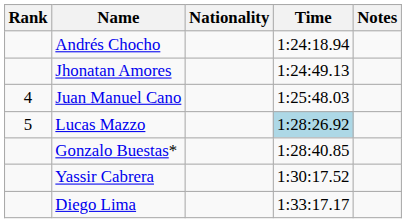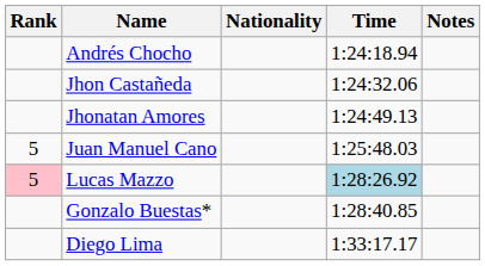 <table class="wikitable sortable" style="text-align:center">
 <tr>
 <th>Rank</th>
 <th>Name</th>
 <th>Nationality</th>
 <th>Time</th>
 <th>Notes</th>
 </tr>
 <tr>
 <td></td>
 <td align=left><a href='#'>Andrés Chocho</a></td>
 <td align=left></td>
 <td>1:24:18.94</td>
 <td></td>
 </tr>
 <tr>
 <td></td>
+<td align=left><a href='#'>Jhon Castañeda</a></td>
+<td align=left></td>
+<td>1:24:32.06</td>
+<td></td>
+</tr>
+<tr>
+<td></td>
 <td align=left><a href='#'>Jhonatan Amores</a></td>
 <td align=left></td>
 <td>1:24:49.13</td>
 <td></td>
 </tr>
 <tr>
-<td>4</td>
+<td>5</td>
 <td align=left><a href='#'>Juan Manuel Cano</a></td>
 <td align=left></td>
 <td>1:25:48.03</td>
 <td></td>
 </tr>
 <tr>
-<td>5</td>
+<td style="background: pink;">5</td>
 <td align=left><a href='#'>Lucas Mazzo</a></td>
 <td align=left></td>
 <td style="background: lightblue;">1:28:26.92</td>
 <td></td>
 </tr>
 <tr>
 <td></td>
 <td align=left><a href='#'>Gonzalo Buestas</a>*</td>
 <td align=left></td>
 <td>1:28:40.85</td>
 <td></td>
 </tr>
 <tr>
 <td></td>
-<td align=left><a href='#'>Yassir Cabrera</a></td>
-<td align=left></td>
-<td>1:30:17.52</td>
-<td><strong></strong></td>
-</tr>
-<tr>
-<td></td>
 <td align=left><a href='#'>Diego Lima</a></td>
 <td align=left></td>
 <td>1:33:17.17</td>
 <td></td>
 </tr>
 </table>
